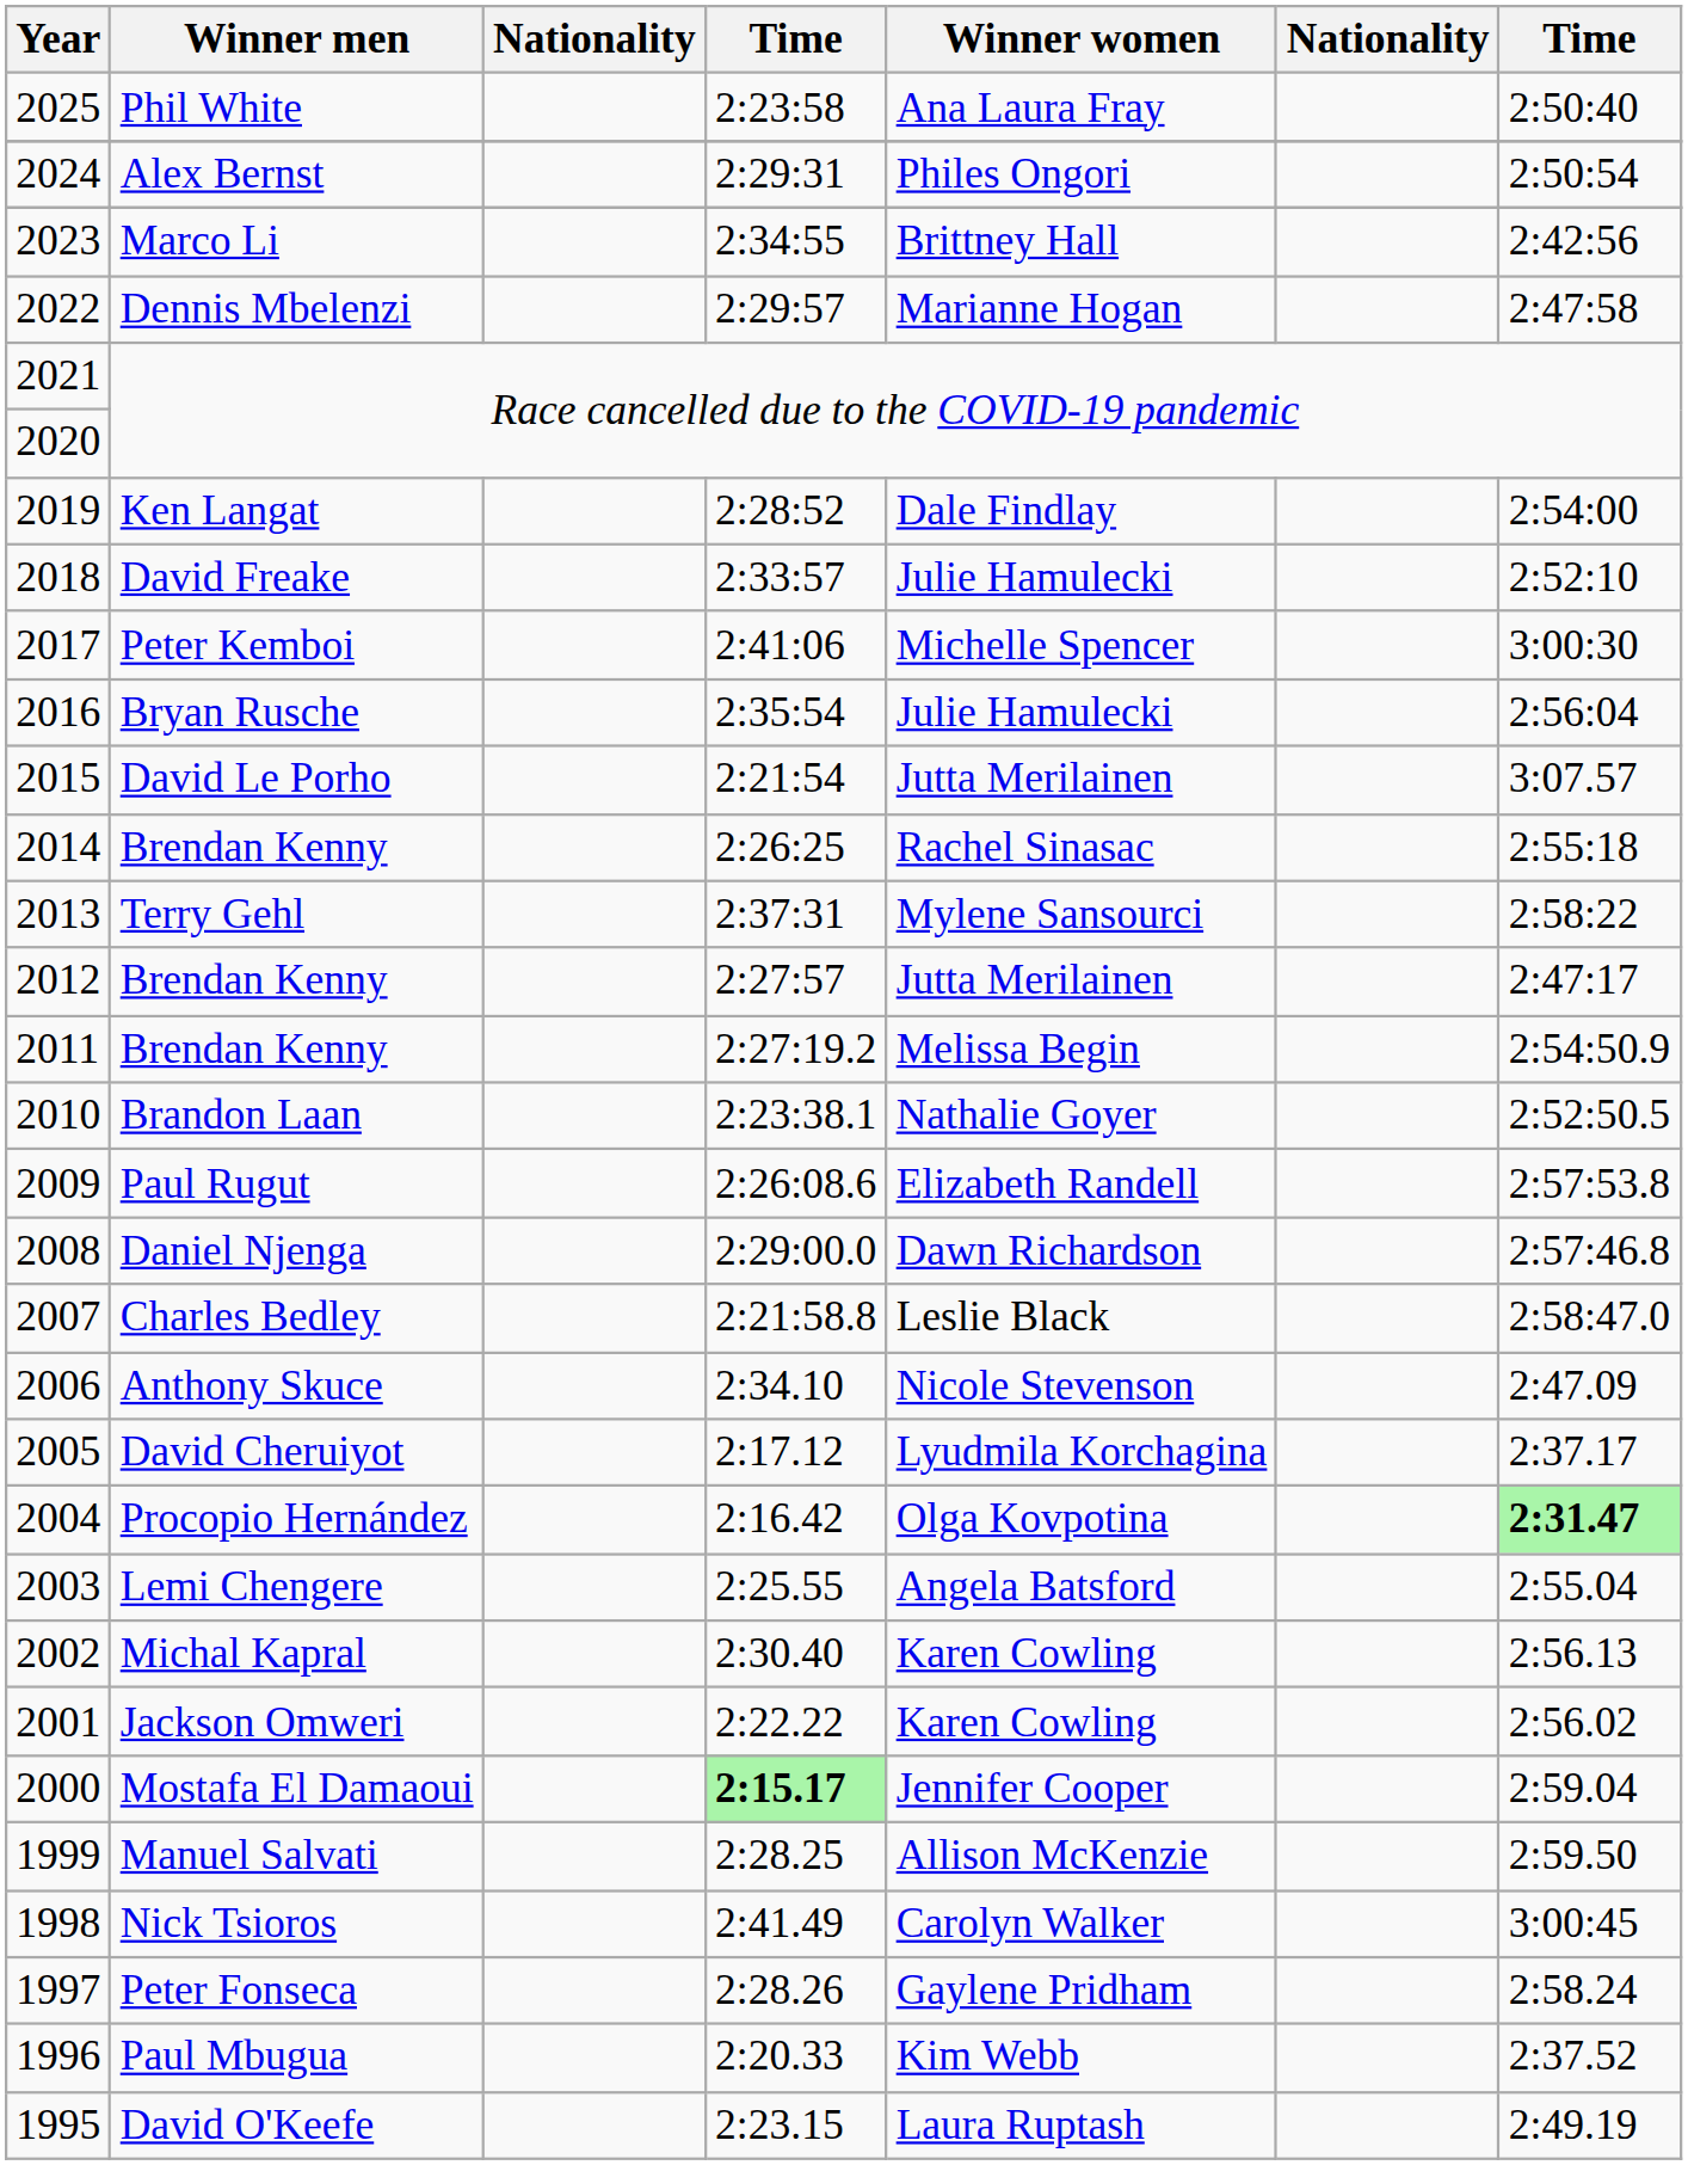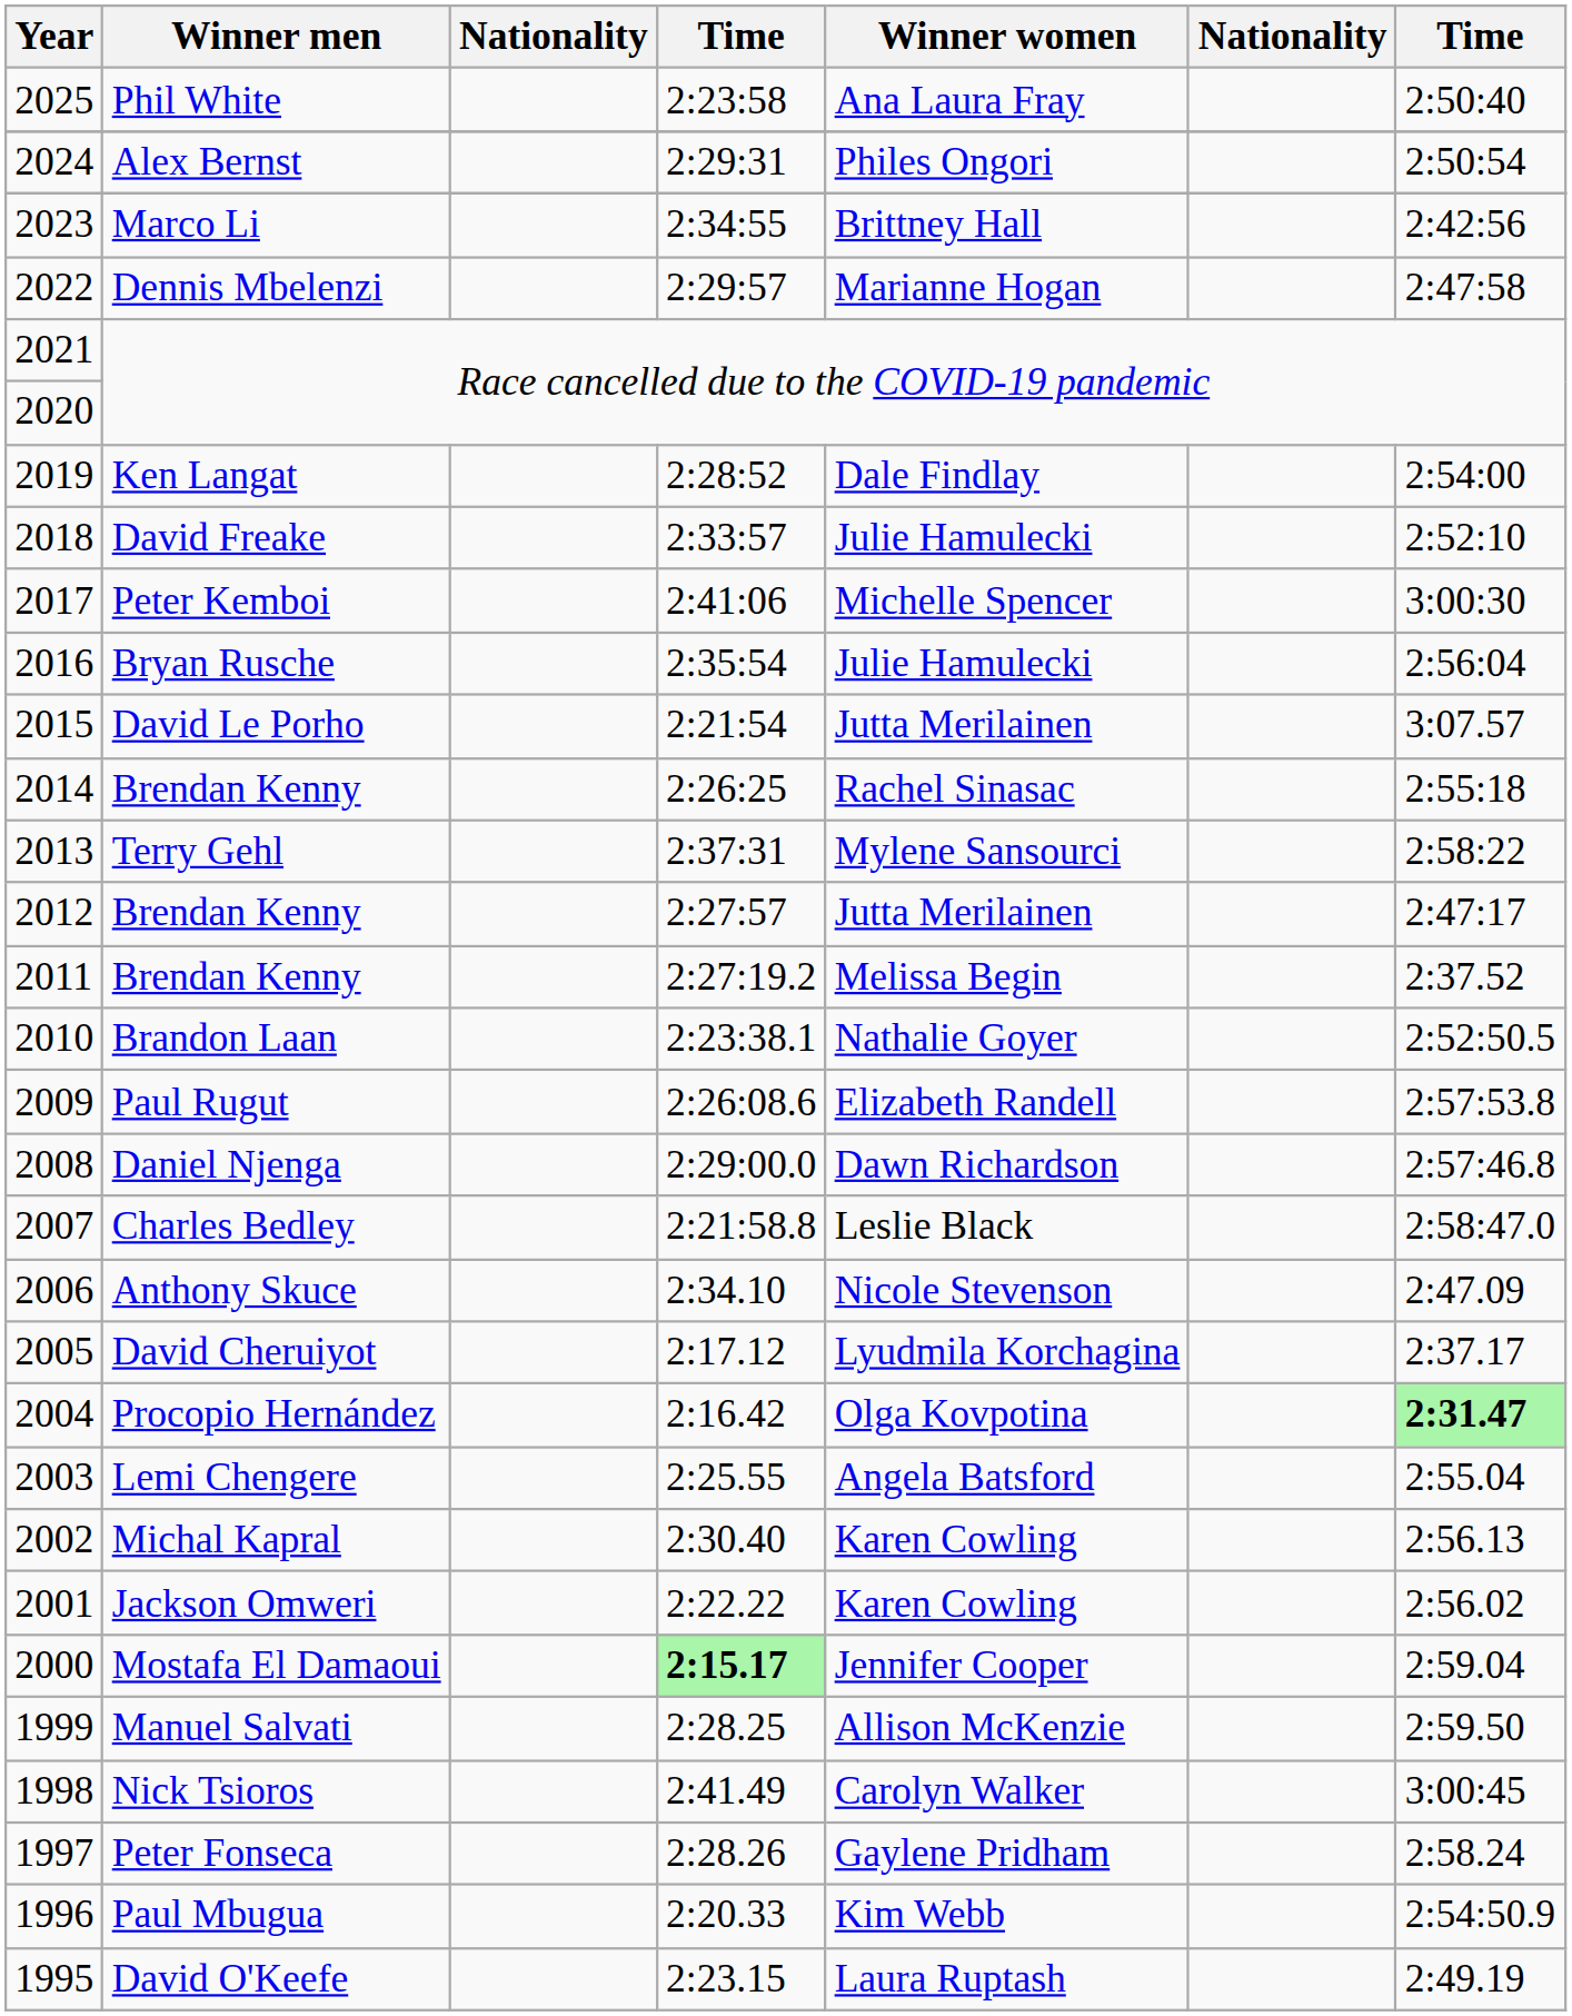 <table class="wikitable">
 <tr>
 <th>Year</th>
 <th>Winner men</th>
 <th>Nationality</th>
 <th>Time</th>
 <th>Winner women</th>
 <th>Nationality</th>
 <th>Time</th>
 </tr>
 <tr>
 <td>2025</td>
 <td><a href='#'>Phil White</a></td>
 <td></td>
 <td>2:23:58</td>
 <td><a href='#'>Ana Laura Fray</a></td>
 <td></td>
 <td>2:50:40</td>
 </tr>
 <tr>
 </tr>
 <tr>
 <td>2024</td>
 <td><a href='#'>Alex Bernst</a></td>
 <td></td>
 <td>2:29:31</td>
 <td><a href='#'>Philes Ongori</a></td>
 <td></td>
 <td>2:50:54</td>
 </tr>
 <tr>
 </tr>
 <tr>
 <td>2023</td>
 <td><a href='#'>Marco Li</a></td>
 <td></td>
 <td>2:34:55</td>
 <td><a href='#'>Brittney Hall</a></td>
 <td></td>
 <td>2:42:56</td>
 </tr>
 <tr>
 <td>2022</td>
 <td><a href='#'>Dennis Mbelenzi</a></td>
 <td></td>
 <td>2:29:57</td>
 <td><a href='#'>Marianne Hogan</a></td>
 <td></td>
 <td>2:47:58</td>
 </tr>
 <tr>
 <td>2021</td>
 <td colspan="6" rowspan="2" align="center"><em>Race cancelled due to the <a href='#'>COVID-19 pandemic</a></em></td>
 </tr>
 <tr>
 <td>2020</td>
 </tr>
 <tr>
 <td>2019</td>
 <td><a href='#'>Ken Langat</a></td>
 <td></td>
 <td>2:28:52</td>
 <td><a href='#'>Dale Findlay</a></td>
 <td></td>
 <td>2:54:00</td>
 </tr>
 <tr>
 <td>2018</td>
 <td><a href='#'>David Freake</a></td>
 <td></td>
 <td>2:33:57</td>
 <td><a href='#'>Julie Hamulecki</a></td>
 <td></td>
 <td>2:52:10</td>
 </tr>
 <tr>
 <td>2017</td>
 <td><a href='#'>Peter Kemboi</a></td>
 <td></td>
 <td>2:41:06</td>
 <td><a href='#'>Michelle Spencer</a></td>
 <td></td>
 <td>3:00:30</td>
 </tr>
 <tr>
 <td>2016</td>
 <td><a href='#'>Bryan Rusche</a></td>
 <td></td>
 <td>2:35:54</td>
 <td><a href='#'>Julie Hamulecki</a></td>
 <td></td>
 <td>2:56:04</td>
 </tr>
 <tr>
 <td>2015</td>
 <td><a href='#'>David Le Porho</a></td>
 <td></td>
 <td>2:21:54</td>
 <td><a href='#'>Jutta Merilainen</a></td>
 <td></td>
 <td>3:07.57</td>
 </tr>
 <tr>
 <td>2014</td>
 <td><a href='#'>Brendan Kenny</a></td>
 <td></td>
 <td>2:26:25</td>
 <td><a href='#'>Rachel Sinasac</a></td>
 <td></td>
 <td>2:55:18</td>
 </tr>
 <tr>
 <td>2013</td>
 <td><a href='#'>Terry Gehl</a></td>
 <td></td>
 <td>2:37:31</td>
 <td><a href='#'>Mylene Sansourci</a></td>
 <td></td>
 <td>2:58:22</td>
 </tr>
 <tr>
 <td>2012</td>
 <td><a href='#'>Brendan Kenny</a></td>
 <td></td>
 <td>2:27:57</td>
 <td><a href='#'>Jutta Merilainen</a></td>
 <td></td>
 <td>2:47:17</td>
 </tr>
 <tr>
 <td>2011</td>
 <td><a href='#'>Brendan Kenny</a></td>
 <td></td>
 <td>2:27:19.2</td>
 <td><a href='#'>Melissa Begin</a></td>
 <td></td>
-<td>2:54:50.9</td>
+<td>2:37.52</td>
 </tr>
 <tr>
 <td>2010</td>
 <td><a href='#'>Brandon Laan</a></td>
 <td></td>
 <td>2:23:38.1</td>
 <td><a href='#'>Nathalie Goyer</a></td>
 <td></td>
 <td>2:52:50.5</td>
 </tr>
 <tr>
 <td>2009</td>
 <td><a href='#'>Paul Rugut</a></td>
 <td></td>
 <td>2:26:08.6</td>
 <td><a href='#'>Elizabeth Randell</a></td>
 <td></td>
 <td>2:57:53.8</td>
 </tr>
 <tr>
 <td>2008</td>
 <td><a href='#'>Daniel Njenga</a></td>
 <td></td>
 <td>2:29:00.0</td>
 <td><a href='#'>Dawn Richardson</a></td>
 <td></td>
 <td>2:57:46.8</td>
 </tr>
 <tr>
 <td>2007</td>
 <td><a href='#'>Charles Bedley</a></td>
 <td></td>
 <td>2:21:58.8</td>
 <td>Leslie Black</td>
 <td></td>
 <td>2:58:47.0</td>
 </tr>
 <tr>
 <td>2006</td>
 <td><a href='#'>Anthony Skuce</a></td>
 <td></td>
 <td>2:34.10</td>
 <td><a href='#'>Nicole Stevenson</a></td>
 <td></td>
 <td>2:47.09</td>
 </tr>
 <tr>
 <td>2005</td>
 <td><a href='#'>David Cheruiyot</a></td>
 <td></td>
 <td>2:17.12</td>
 <td><a href='#'>Lyudmila Korchagina</a></td>
 <td></td>
 <td>2:37.17</td>
 </tr>
 <tr>
 <td>2004</td>
 <td><a href='#'>Procopio Hernández</a></td>
 <td></td>
 <td>2:16.42</td>
 <td><a href='#'>Olga Kovpotina</a></td>
 <td></td>
 <td bgcolor=#A9F5A9><strong>2:31.47</strong></td>
 </tr>
 <tr>
 <td>2003</td>
 <td><a href='#'>Lemi Chengere</a></td>
 <td></td>
 <td>2:25.55</td>
 <td><a href='#'>Angela Batsford</a></td>
 <td></td>
 <td>2:55.04</td>
 </tr>
 <tr>
 <td>2002</td>
 <td><a href='#'>Michal Kapral</a></td>
 <td></td>
 <td>2:30.40</td>
 <td><a href='#'>Karen Cowling</a></td>
 <td></td>
 <td>2:56.13</td>
 </tr>
 <tr>
 <td>2001</td>
 <td><a href='#'>Jackson Omweri</a></td>
 <td></td>
 <td>2:22.22</td>
 <td><a href='#'>Karen Cowling</a></td>
 <td></td>
 <td>2:56.02</td>
 </tr>
 <tr>
 <td>2000</td>
 <td><a href='#'>Mostafa El Damaoui</a></td>
 <td></td>
 <td bgcolor=#A9F5A9><strong>2:15.17</strong></td>
 <td><a href='#'>Jennifer Cooper</a></td>
 <td></td>
 <td>2:59.04</td>
 </tr>
 <tr>
 <td>1999</td>
 <td><a href='#'>Manuel Salvati</a></td>
 <td></td>
 <td>2:28.25</td>
 <td><a href='#'>Allison McKenzie</a></td>
 <td></td>
 <td>2:59.50</td>
 </tr>
 <tr>
 <td>1998</td>
 <td><a href='#'>Nick Tsioros</a></td>
 <td></td>
 <td>2:41.49</td>
 <td><a href='#'>Carolyn Walker</a></td>
 <td></td>
 <td>3:00:45</td>
 </tr>
 <tr>
 <td>1997</td>
 <td><a href='#'>Peter Fonseca</a></td>
 <td></td>
 <td>2:28.26</td>
 <td><a href='#'>Gaylene Pridham</a></td>
 <td></td>
 <td>2:58.24</td>
 </tr>
 <tr>
 <td>1996</td>
 <td><a href='#'>Paul Mbugua</a></td>
 <td></td>
 <td>2:20.33</td>
 <td><a href='#'>Kim Webb</a></td>
 <td></td>
-<td>2:37.52</td>
+<td>2:54:50.9</td>
 </tr>
 <tr>
 <td>1995</td>
 <td><a href='#'>David O'Keefe</a></td>
 <td></td>
 <td>2:23.15</td>
 <td><a href='#'>Laura Ruptash</a></td>
 <td></td>
 <td>2:49.19</td>
 </tr>
 </table>
